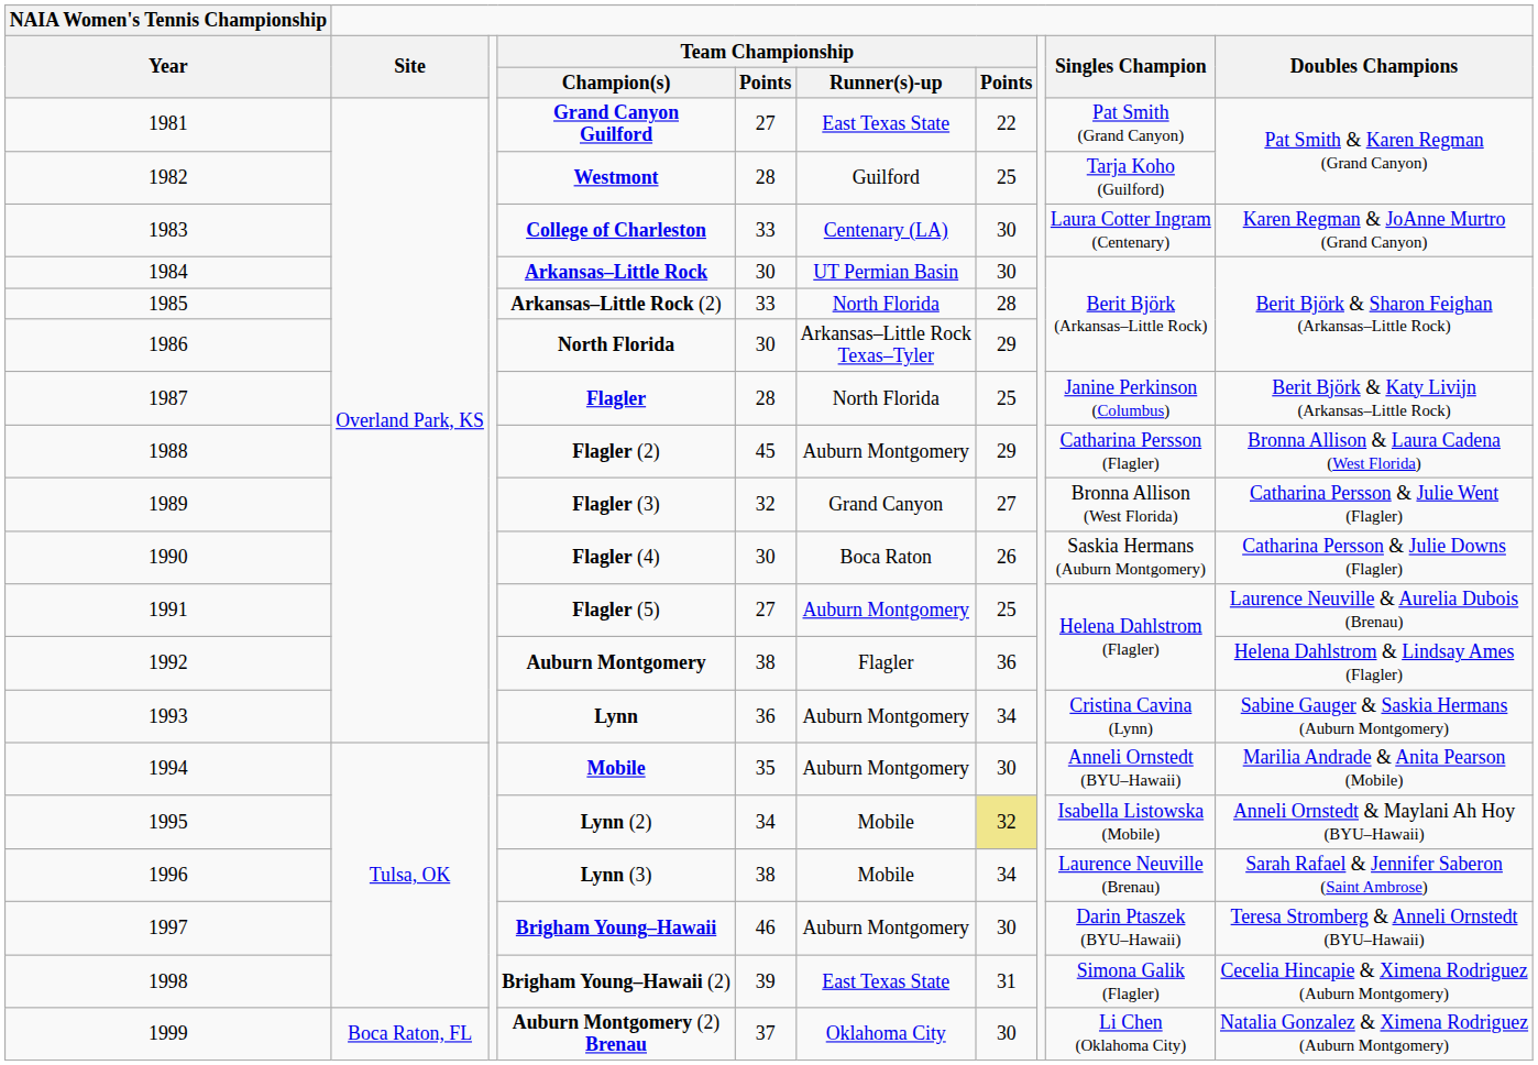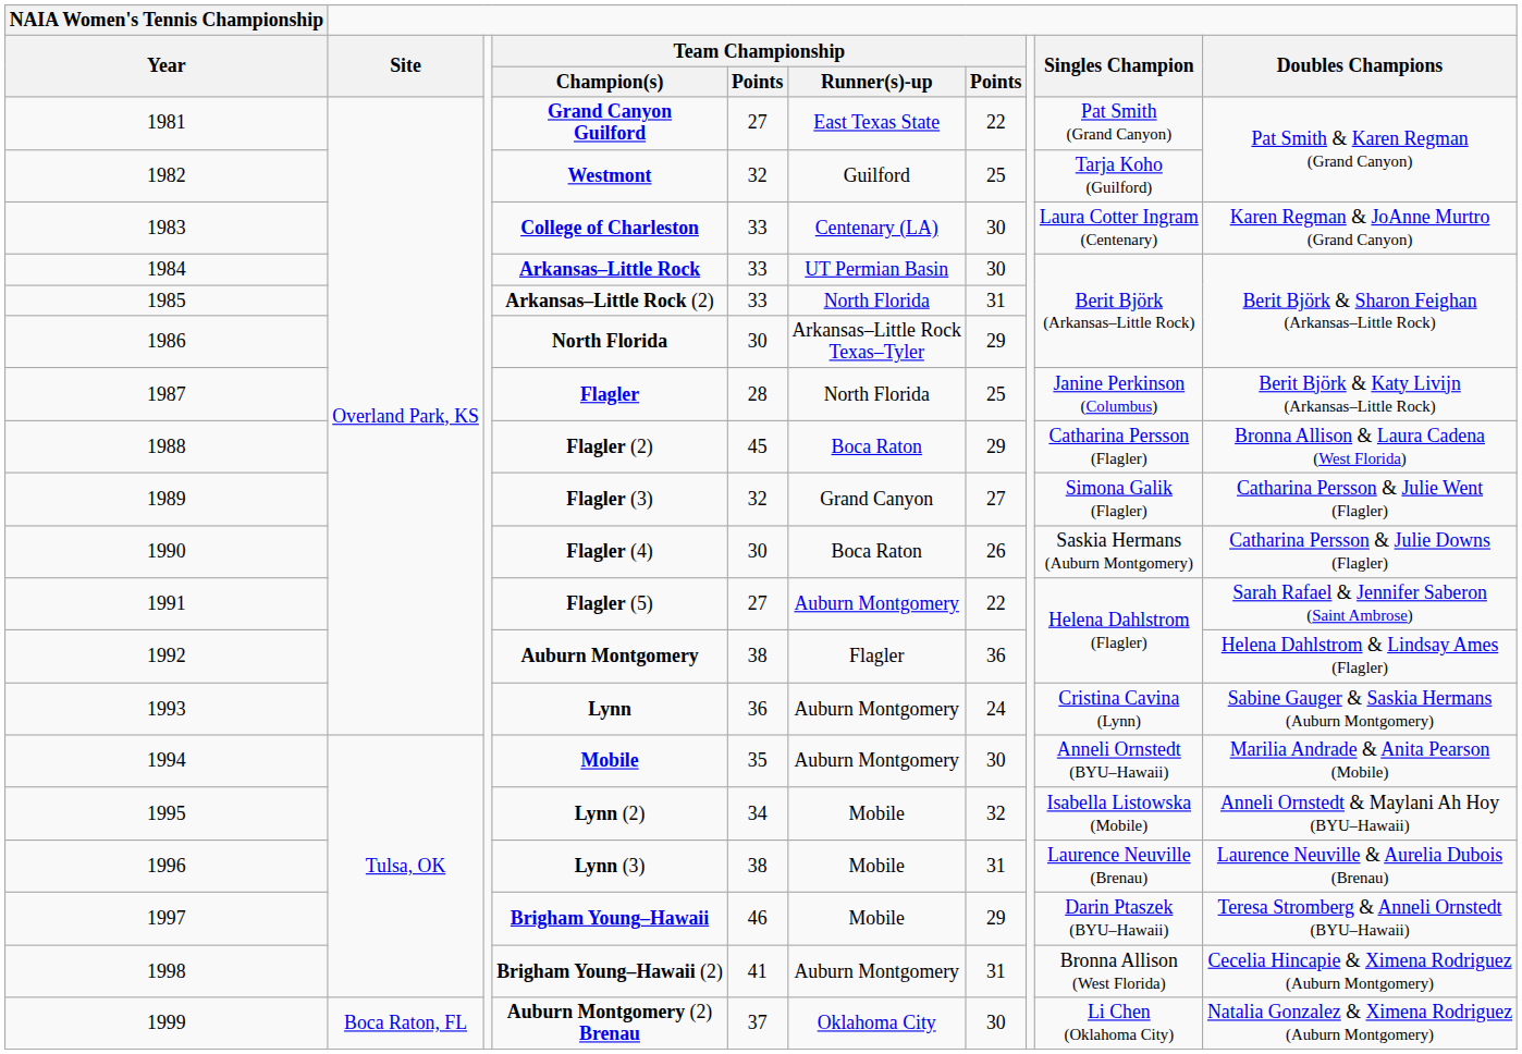 <table class="wikitable" style="text-align:center">
 <tr>
 <th style=>NAIA Women's Tennis Championship</th>
 </tr>
 <tr>
 <th rowspan="2">Year</th>
 <th rowspan="2">Site</th>
 <td rowspan="21"></td>
 <th colspan=4>Team Championship</th>
 <td rowspan="21"></td>
 <th rowspan="2">Singles Champion</th>
 <th rowspan="2">Doubles Champions</th>
 </tr>
 <tr>
 <th>Champion(s)</th>
 <th>Points</th>
 <th>Runner(s)-up</th>
 <th>Points</th>
 </tr>
 <tr>
 <td>1981</td>
 <td rowspan=13><a href='#'>Overland Park, KS</a></td>
 <td><strong><a href='#'>Grand Canyon</a></strong><br><strong><a href='#'>Guilford</a></strong></td>
 <td>27</td>
 <td><a href='#'>East Texas State</a></td>
 <td>22</td>
 <td><a href='#'>Pat Smith</a><br><small>(Grand Canyon)</small></td>
 <td rowspan=2><a href='#'>Pat Smith</a> & <a href='#'>Karen Regman</a><br><small>(Grand Canyon)</small></td>
 </tr>
 <tr>
 <td>1982</td>
 <td><strong><a href='#'>Westmont</a></strong></td>
-<td>28</td>
+<td>32</td>
 <td>Guilford</td>
 <td>25</td>
 <td><a href='#'>Tarja Koho</a><br><small>(Guilford)</small></td>
 </tr>
 <tr>
 <td>1983</td>
 <td><strong><a href='#'>College of Charleston</a></strong></td>
 <td>33</td>
 <td><a href='#'>Centenary (LA)</a></td>
 <td>30</td>
 <td><a href='#'>Laura Cotter Ingram</a><br><small>(Centenary)</small></td>
 <td><a href='#'>Karen Regman</a> & <a href='#'>JoAnne Murtro</a><br><small>(Grand Canyon)</small></td>
 </tr>
 <tr>
 <td>1984</td>
 <td><strong><a href='#'>Arkansas–Little Rock</a></strong></td>
-<td>30</td>
+<td>33</td>
 <td><a href='#'>UT Permian Basin</a></td>
 <td>30</td>
 <td rowspan=3><a href='#'>Berit Björk</a><br><small>(Arkansas–Little Rock)</small></td>
 <td rowspan=3><a href='#'>Berit Björk</a> & <a href='#'>Sharon Feighan</a><br><small>(Arkansas–Little Rock)</small></td>
 </tr>
 <tr>
 <td>1985</td>
 <td><strong>Arkansas–Little Rock</strong> (2)</td>
 <td>33</td>
 <td><a href='#'>North Florida</a></td>
-<td>28</td>
+<td>31</td>
 </tr>
 <tr>
 <td>1986</td>
 <td><strong>North Florida</strong></td>
 <td>30</td>
 <td>Arkansas–Little Rock<br><a href='#'>Texas–Tyler</a></td>
 <td>29</td>
 </tr>
 <tr>
 <td>1987</td>
 <td><strong><a href='#'>Flagler</a></strong></td>
 <td>28</td>
 <td>North Florida</td>
 <td>25</td>
 <td><a href='#'>Janine Perkinson</a><br><small>(<a href='#'>Columbus</a>)</small></td>
 <td><a href='#'>Berit Björk</a> & <a href='#'>Katy Livijn</a><br><small>(Arkansas–Little Rock)</small></td>
 </tr>
 <tr>
 <td>1988</td>
 <td><strong>Flagler</strong> (2)</td>
 <td>45</td>
-<td>Auburn Montgomery</td>
+<td><a href='#'>Boca Raton</a></td>
 <td>29</td>
 <td><a href='#'>Catharina Persson</a><br><small>(Flagler)</small></td>
 <td><a href='#'>Bronna Allison</a> & <a href='#'>Laura Cadena</a><br><small>(<a href='#'>West Florida</a>)</small></td>
 </tr>
 <tr>
 <td>1989</td>
 <td><strong>Flagler</strong> (3)</td>
 <td>32</td>
 <td>Grand Canyon</td>
 <td>27</td>
-<td>Bronna Allison<br><small>(West Florida)</small></td>
+<td><a href='#'>Simona Galik</a><br><small>(Flagler)</small></td>
 <td><a href='#'>Catharina Persson</a> & <a href='#'>Julie Went</a><br><small>(Flagler)</small></td>
 </tr>
 <tr>
 <td>1990</td>
 <td><strong>Flagler</strong> (4)</td>
 <td>30</td>
 <td>Boca Raton</td>
 <td>26</td>
 <td>Saskia Hermans<br><small>(Auburn Montgomery)</small></td>
 <td><a href='#'>Catharina Persson</a> & <a href='#'>Julie Downs</a><br><small>(Flagler)</small></td>
 </tr>
 <tr>
 <td>1991</td>
 <td><strong>Flagler</strong> (5)</td>
 <td>27</td>
 <td><a href='#'>Auburn Montgomery</a></td>
-<td>25</td>
+<td>22</td>
 <td rowspan=2><a href='#'>Helena Dahlstrom</a><br><small>(Flagler)</small></td>
-<td><a href='#'>Laurence Neuville</a> & <a href='#'>Aurelia Dubois</a><br><small>(Brenau)</small></td>
+<td><a href='#'>Sarah Rafael</a> & <a href='#'>Jennifer Saberon</a><br><small>(<a href='#'>Saint Ambrose</a>)</small></td>
 </tr>
 <tr>
 <td>1992</td>
 <td><strong>Auburn Montgomery</strong></td>
 <td>38</td>
 <td>Flagler</td>
 <td>36</td>
 <td><a href='#'>Helena Dahlstrom</a> & <a href='#'>Lindsay Ames</a><br><small>(Flagler)</small></td>
 </tr>
 <tr>
 <td>1993</td>
 <td><strong>Lynn</strong></td>
 <td>36</td>
 <td>Auburn Montgomery</td>
-<td>34</td>
+<td>24</td>
 <td><a href='#'>Cristina Cavina</a><br><small>(Lynn)</small></td>
 <td><a href='#'>Sabine Gauger</a> & <a href='#'>Saskia Hermans</a><br><small>(Auburn Montgomery)</small></td>
 </tr>
 <tr>
 <td>1994</td>
 <td rowspan=5><a href='#'>Tulsa, OK</a></td>
 <td><strong><a href='#'>Mobile</a></strong></td>
 <td>35</td>
 <td>Auburn Montgomery</td>
 <td>30</td>
 <td><a href='#'>Anneli Ornstedt</a><br><small>(BYU–Hawaii)</small></td>
 <td><a href='#'>Marilia Andrade</a> & <a href='#'>Anita Pearson</a><br><small>(Mobile)</small></td>
 </tr>
 <tr>
 <td>1995</td>
 <td><strong>Lynn</strong> (2)</td>
 <td>34</td>
 <td>Mobile</td>
-<td style="background: khaki;">32</td>
+<td>32</td>
 <td><a href='#'>Isabella Listowska</a><br><small>(Mobile)</small></td>
 <td><a href='#'>Anneli Ornstedt</a> & Maylani Ah Hoy<br><small>(BYU–Hawaii)</small></td>
 </tr>
 <tr>
 <td>1996</td>
 <td><strong>Lynn</strong> (3)</td>
 <td>38</td>
 <td>Mobile</td>
-<td>34</td>
+<td>31</td>
 <td><a href='#'>Laurence Neuville</a><br><small>(Brenau)</small></td>
-<td><a href='#'>Sarah Rafael</a> & <a href='#'>Jennifer Saberon</a><br><small>(<a href='#'>Saint Ambrose</a>)</small></td>
+<td><a href='#'>Laurence Neuville</a> & <a href='#'>Aurelia Dubois</a><br><small>(Brenau)</small></td>
 </tr>
 <tr>
 <td>1997</td>
 <td><strong><a href='#'>Brigham Young–Hawaii</a></strong></td>
 <td>46</td>
-<td>Auburn Montgomery</td>
-<td>30</td>
+<td>Mobile</td>
+<td>29</td>
 <td><a href='#'>Darin Ptaszek</a><br><small>(BYU–Hawaii)</small></td>
 <td><a href='#'>Teresa Stromberg</a> & <a href='#'>Anneli Ornstedt</a><br><small>(BYU–Hawaii)</small></td>
 </tr>
 <tr>
 <td>1998</td>
 <td><strong>Brigham Young–Hawaii</strong> (2)</td>
-<td>39</td>
-<td><a href='#'>East Texas State</a></td>
+<td>41</td>
+<td>Auburn Montgomery</td>
 <td>31</td>
-<td><a href='#'>Simona Galik</a><br><small>(Flagler)</small></td>
+<td>Bronna Allison<br><small>(West Florida)</small></td>
 <td><a href='#'>Cecelia Hincapie</a> & <a href='#'>Ximena Rodriguez</a><br><small>(Auburn Montgomery)</small></td>
 </tr>
 <tr>
 <td>1999</td>
 <td><a href='#'>Boca Raton, FL</a></td>
 <td><strong>Auburn Montgomery</strong> (2) <br> <strong><a href='#'>Brenau</a></strong></td>
 <td>37</td>
 <td><a href='#'>Oklahoma City</a></td>
 <td>30</td>
 <td><a href='#'>Li Chen</a><br><small>(Oklahoma City)</small></td>
 <td><a href='#'>Natalia Gonzalez</a> & <a href='#'>Ximena Rodriguez</a><br><small>(Auburn Montgomery)</small></td>
 </tr>
 </table>
